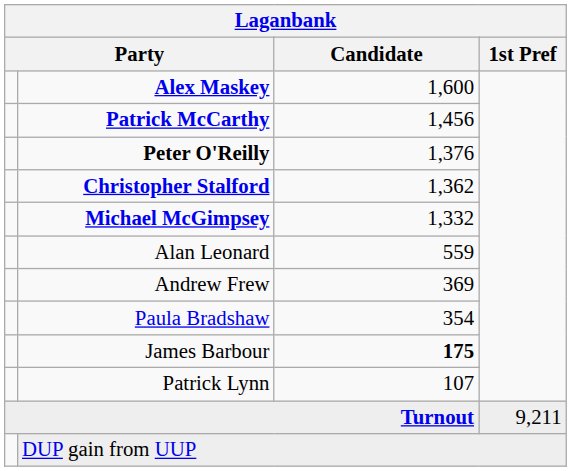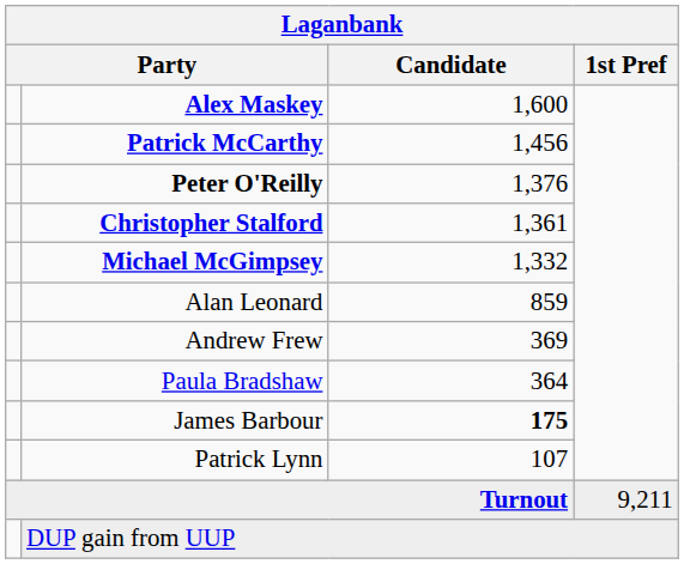 <table class="wikitable">
 <tr>
 <th colspan="4" align="center"><a href='#'>Laganbank</a></th>
 </tr>
 <tr>
 <th colspan="2" align="center" width=200>Party</th>
 <th width=150>Candidate</th>
 <th width=60>1st Pref</th>
 </tr>
 <tr>
 <td></td>
 <td align="right"><strong><a href='#'>Alex Maskey</a></strong></td>
 <td align="right">1,600</td>
 </tr>
 <tr>
 <td></td>
 <td align="right"><strong><a href='#'>Patrick McCarthy</a></strong></td>
 <td align="right">1,456</td>
 </tr>
 <tr>
 <td></td>
 <td align="right"><strong>Peter O'Reilly</strong></td>
 <td align="right">1,376</td>
 </tr>
 <tr>
 <td></td>
 <td align="right"><strong><a href='#'>Christopher Stalford</a></strong></td>
-<td align="right">1,362</td>
+<td align="right">1,361</td>
 </tr>
 <tr>
 <td></td>
 <td align="right"><strong><a href='#'>Michael McGimpsey</a></strong></td>
 <td align="right">1,332</td>
 </tr>
 <tr>
 <td></td>
 <td align="right">Alan Leonard</td>
-<td align="right">559</td>
+<td align="right">859</td>
 </tr>
 <tr>
 <td></td>
 <td align="right">Andrew Frew</td>
 <td align="right">369</td>
 </tr>
 <tr>
 <td></td>
 <td align="right"><a href='#'>Paula Bradshaw</a></td>
-<td align="right">354</td>
+<td align="right">364</td>
 </tr>
 <tr>
 <td></td>
 <td align="right">James Barbour</td>
 <td align="right"><strong>175</strong></td>
 </tr>
 <tr>
 <td></td>
 <td align="right">Patrick Lynn</td>
 <td align="right">107</td>
 </tr>
 <tr bgcolor="EEEEEE">
 <td colspan=3 align="right"><strong><a href='#'>Turnout</a></strong></td>
 <td align="right">9,211</td>
 </tr>
 <tr>
 <td bgcolor=></td>
 <td colspan=3 bgcolor="EEEEEE"><a href='#'>DUP</a> gain from <a href='#'>UUP</a></td>
 </tr>
 </table>
